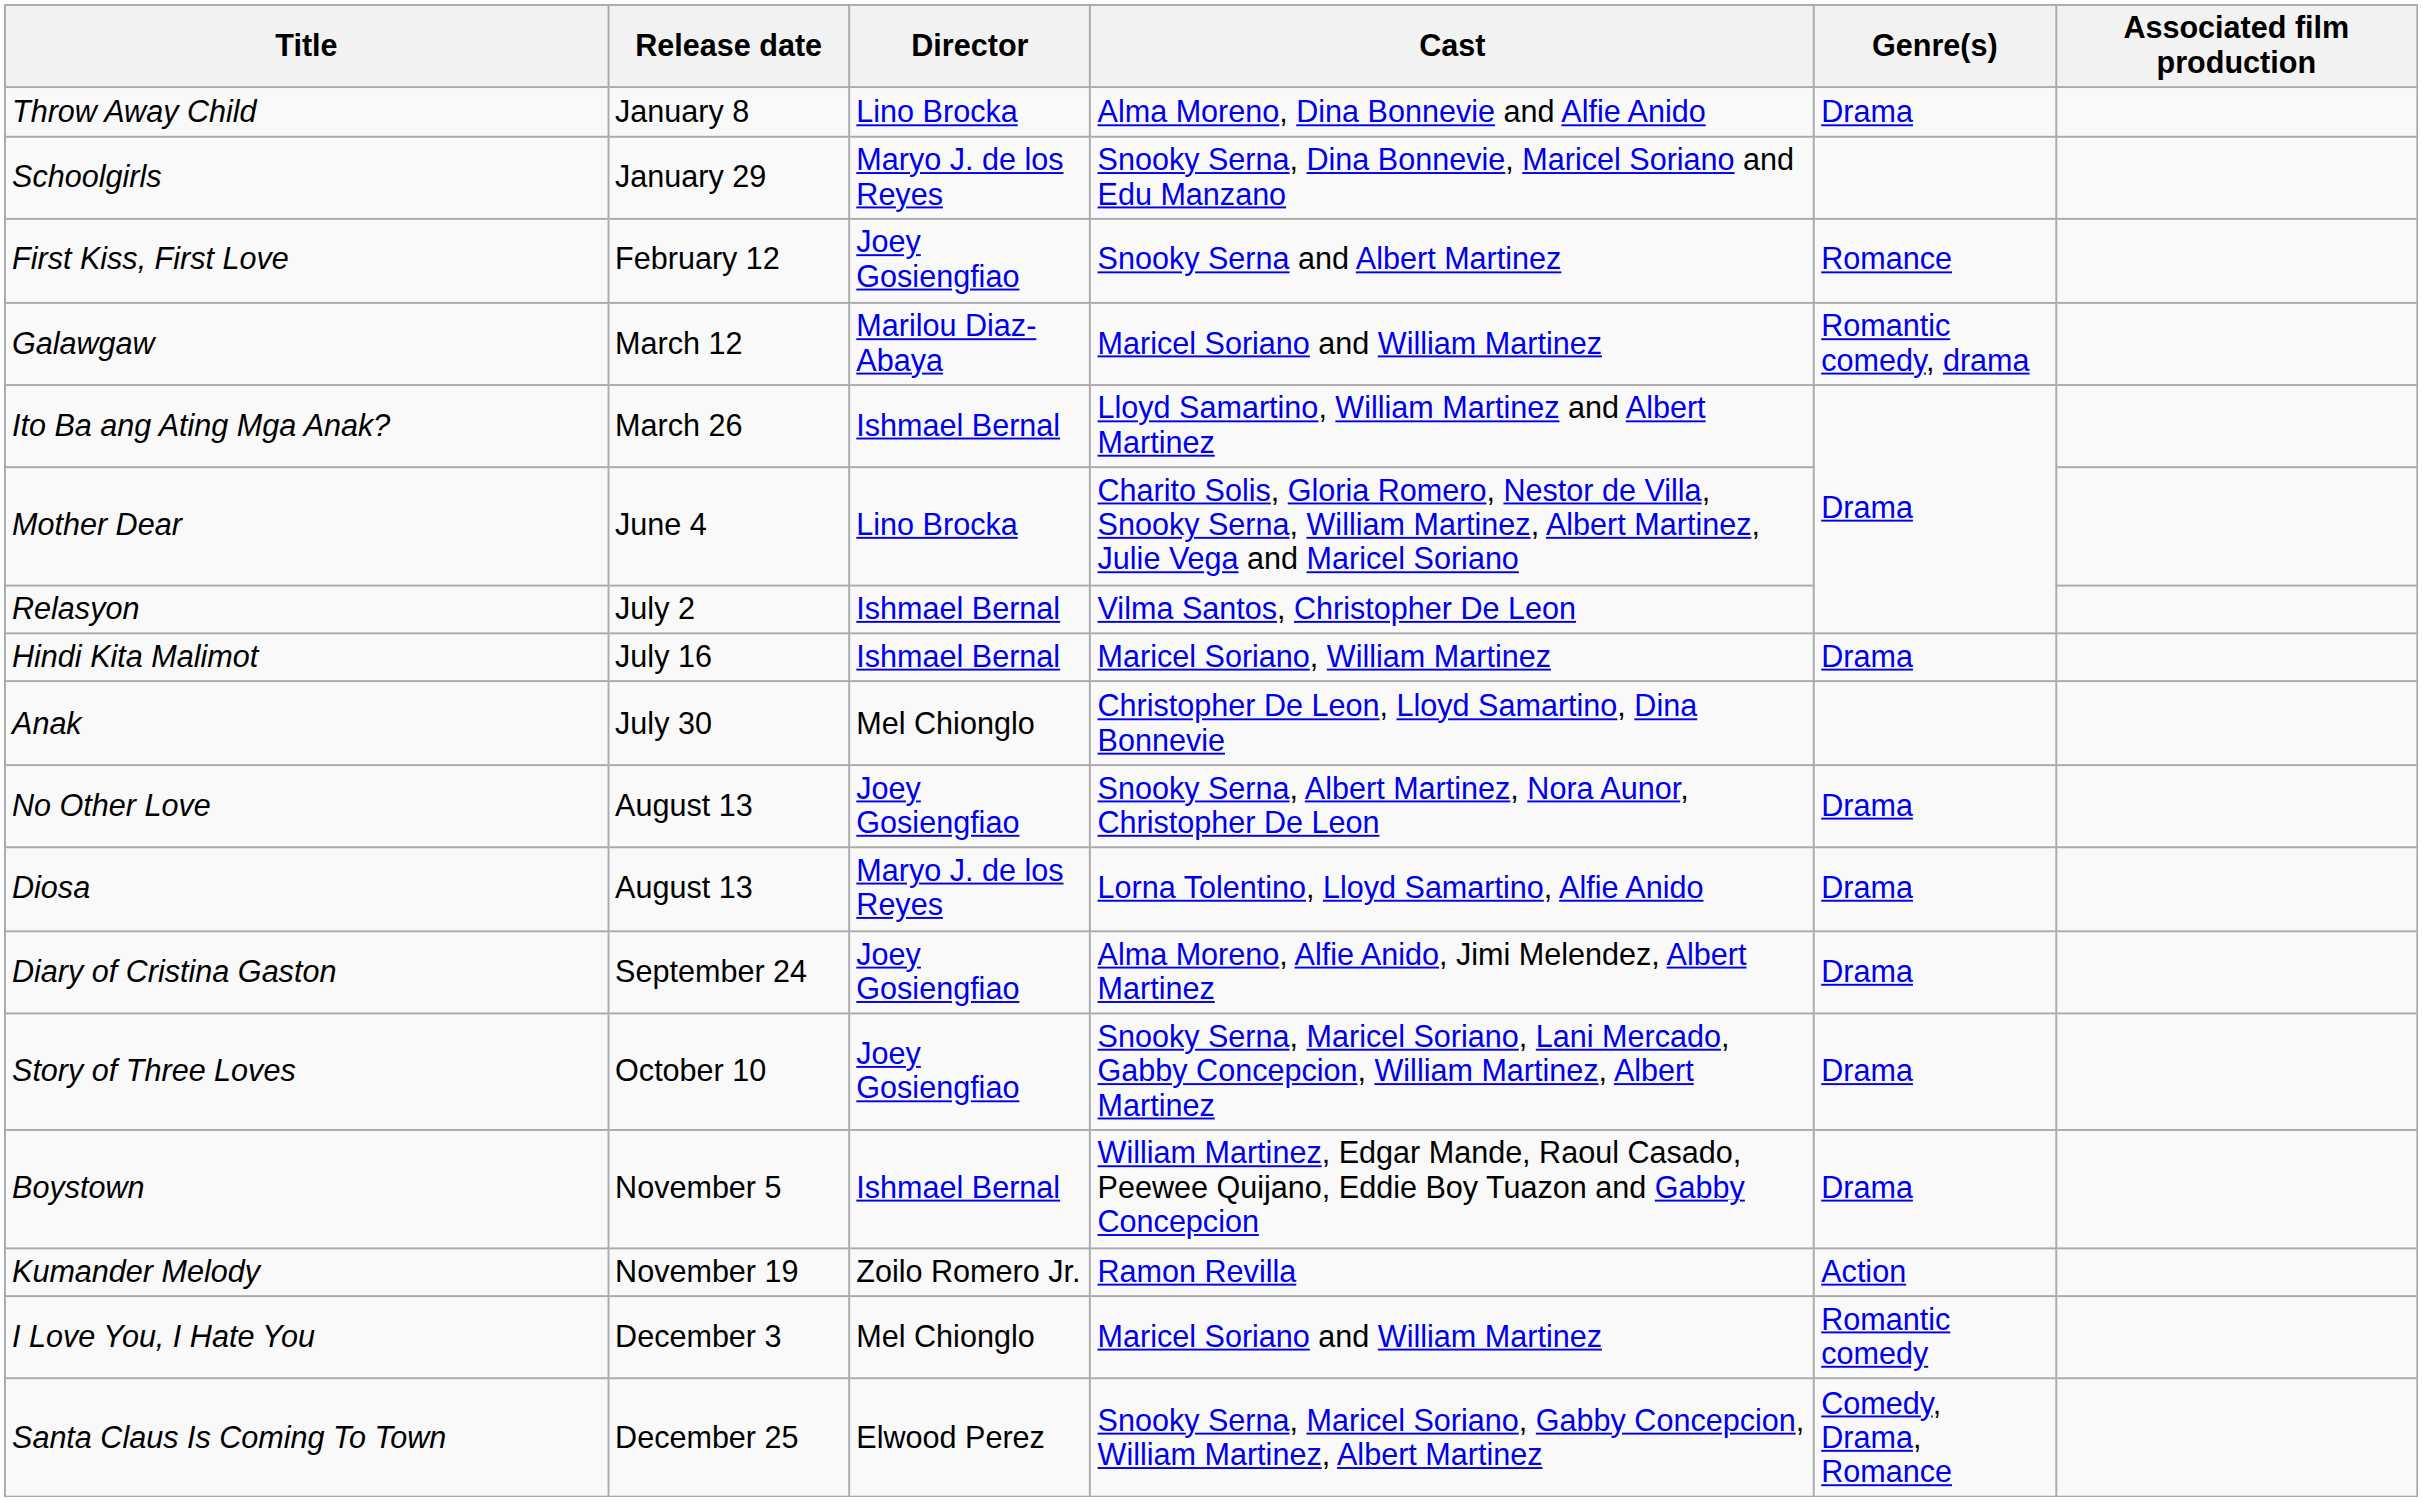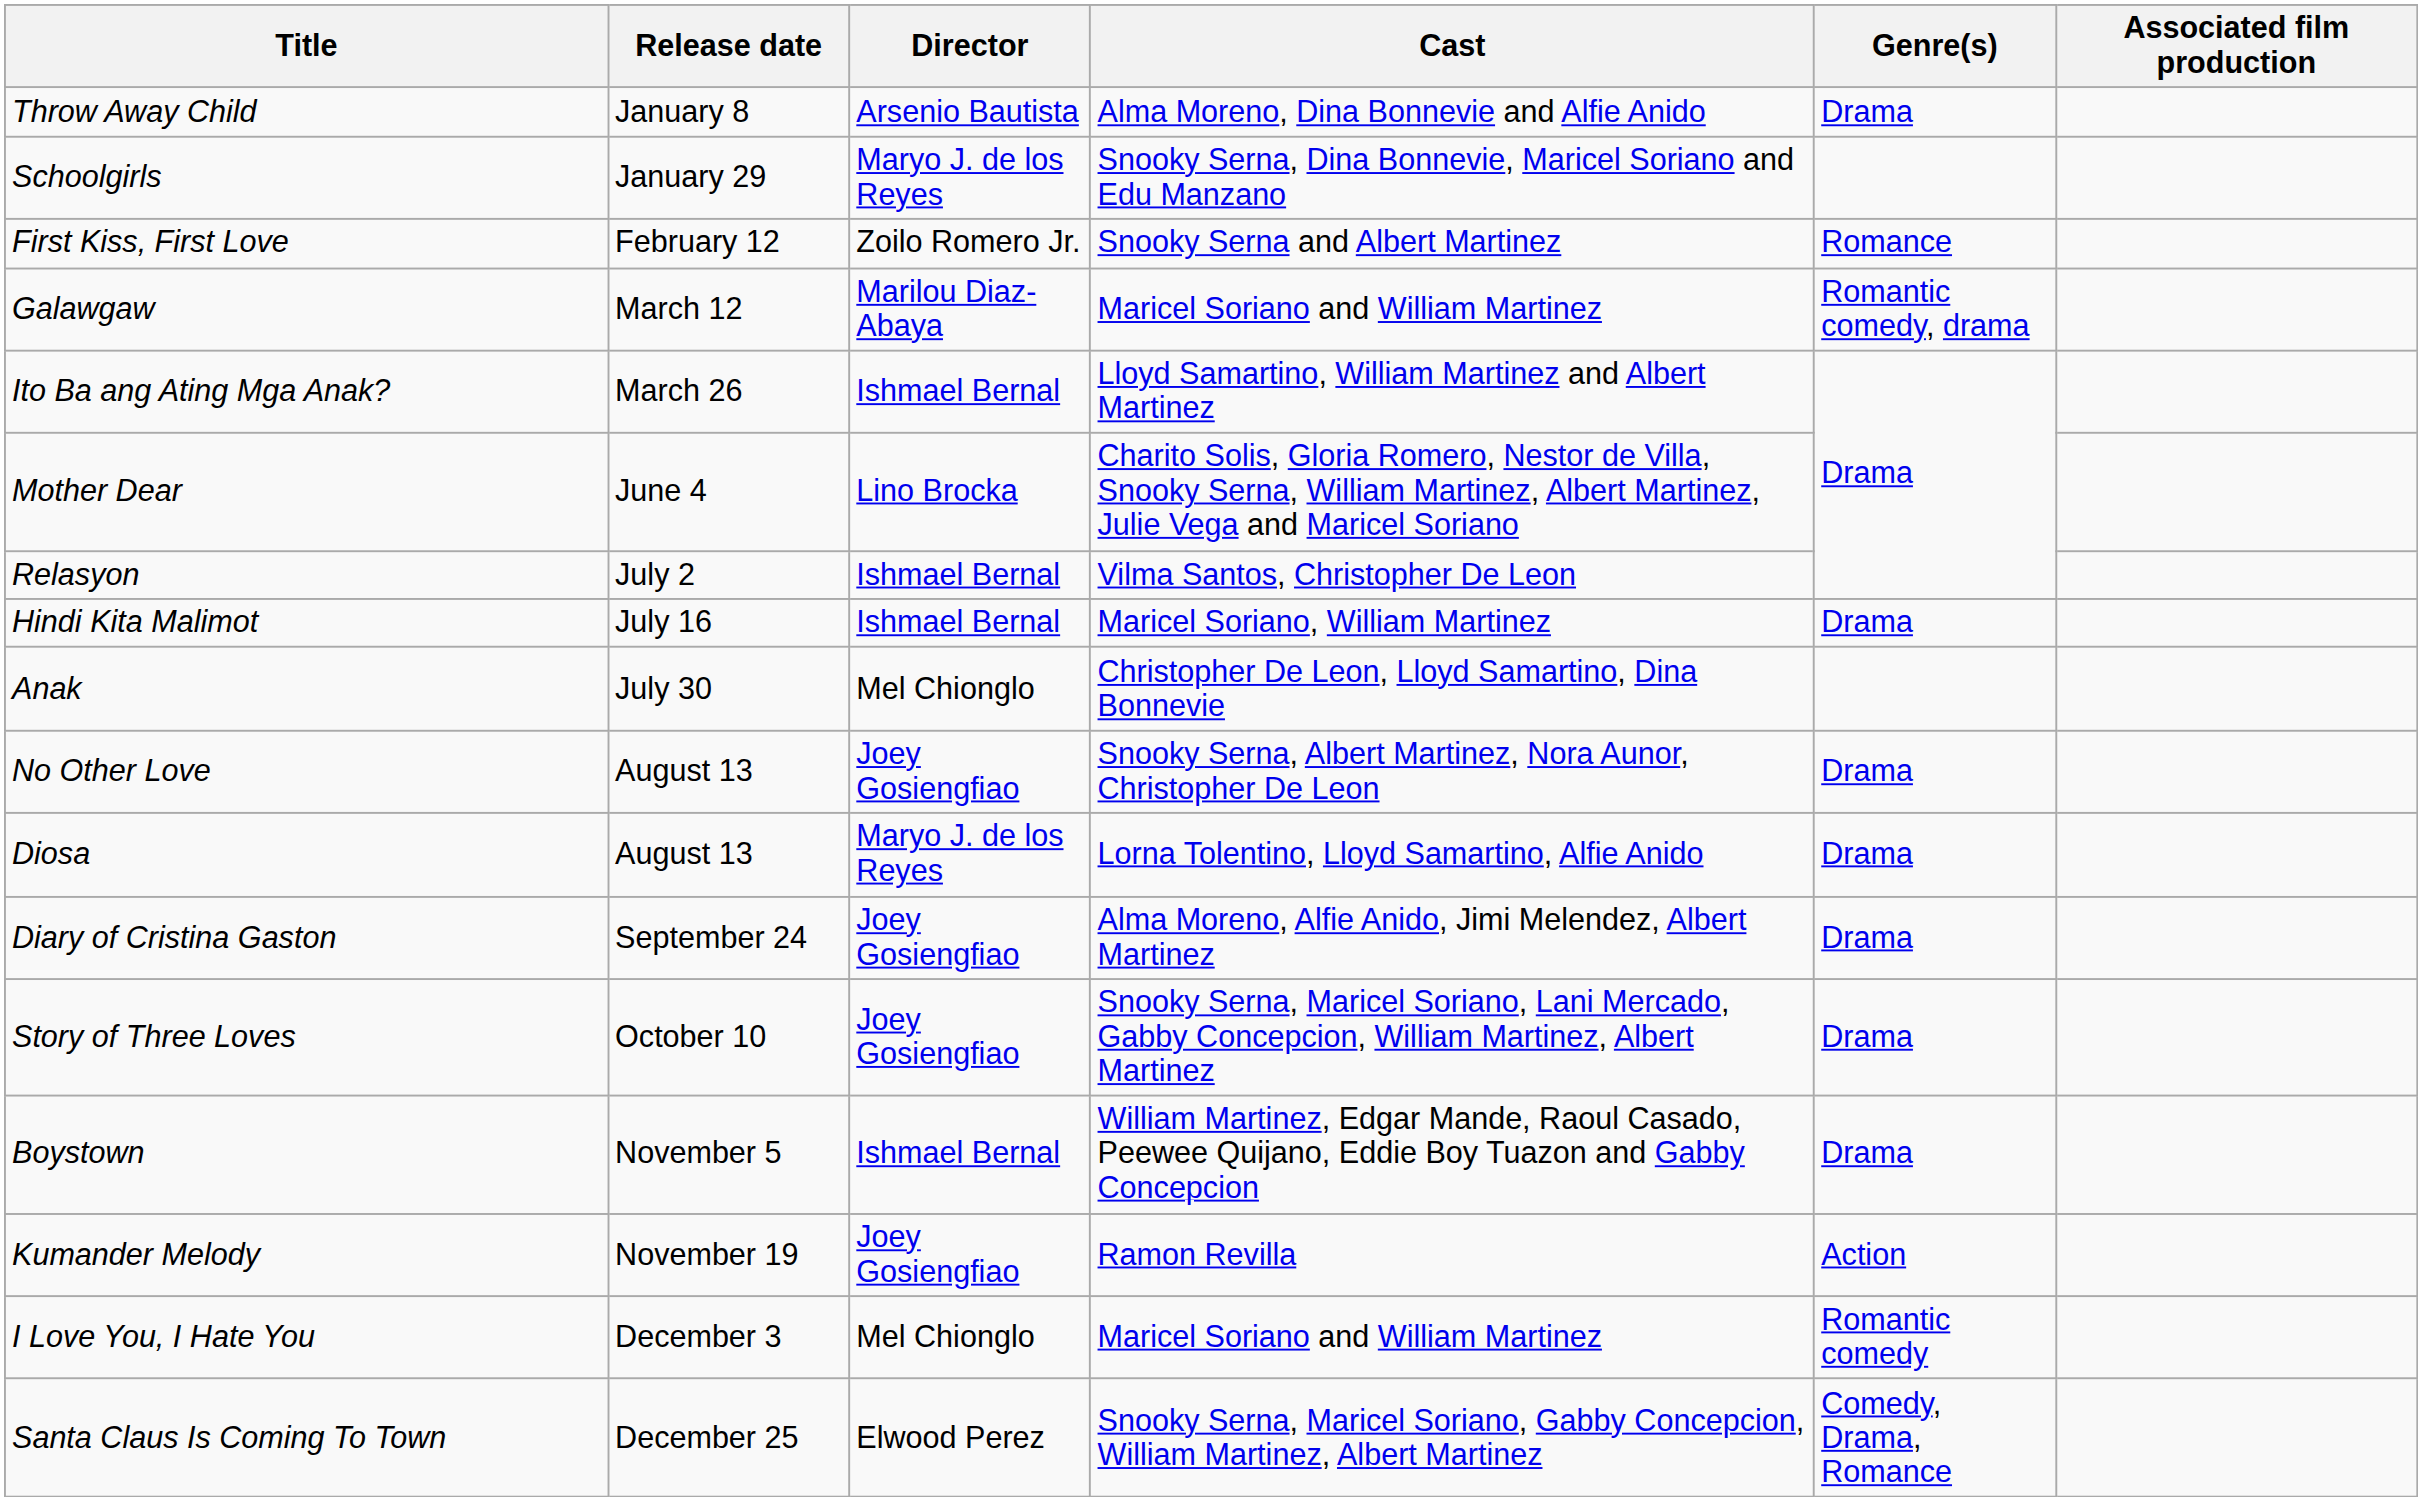 <table class="wikitable" style="width:100%;">
 <tr>
 <th style="width:25%;">Title</th>
 <th style="width:10%;">Release date</th>
 <th style="width:10%;">Director</th>
 <th style="width:30%;">Cast</th>
 <th style="width:10%;">Genre(s)</th>
 <th style="width:15%;">Associated film production</th>
 </tr>
 <tr>
 <td><em>Throw Away Child</em></td>
 <td>January 8</td>
-<td><a href='#'>Lino Brocka</a></td>
+<td><a href='#'>Arsenio Bautista</a></td>
 <td><a href='#'>Alma Moreno</a>, <a href='#'>Dina Bonnevie</a> and <a href='#'>Alfie Anido</a></td>
 <td><a href='#'>Drama</a></td>
 <td></td>
 </tr>
 <tr>
 <td><em>Schoolgirls</em></td>
 <td>January 29</td>
 <td><a href='#'>Maryo J. de los Reyes</a></td>
 <td><a href='#'>Snooky Serna</a>, <a href='#'>Dina Bonnevie</a>, <a href='#'>Maricel Soriano</a> and <a href='#'>Edu Manzano</a></td>
 <td></td>
 <td></td>
 </tr>
 <tr>
 <td><em>First Kiss, First Love</em></td>
 <td>February 12</td>
-<td><a href='#'>Joey Gosiengfiao</a></td>
+<td>Zoilo Romero Jr.</td>
 <td><a href='#'>Snooky Serna</a> and <a href='#'>Albert Martinez</a></td>
 <td><a href='#'>Romance</a></td>
 <td></td>
 </tr>
 <tr>
 <td><em>Galawgaw</em></td>
 <td>March 12</td>
 <td><a href='#'>Marilou Diaz-Abaya</a></td>
 <td><a href='#'>Maricel Soriano</a> and <a href='#'>William Martinez</a></td>
 <td><a href='#'>Romantic comedy</a>, <a href='#'>drama</a></td>
 <td></td>
 </tr>
 <tr>
 <td><em>Ito Ba ang Ating Mga Anak?</em></td>
 <td>March 26</td>
 <td><a href='#'>Ishmael Bernal</a></td>
 <td><a href='#'>Lloyd Samartino</a>, <a href='#'>William Martinez</a> and <a href='#'>Albert Martinez</a></td>
 <td rowspan="3"><a href='#'>Drama</a></td>
 <td></td>
 </tr>
 <tr>
 <td><em>Mother Dear</em></td>
 <td>June 4</td>
 <td><a href='#'>Lino Brocka</a></td>
 <td><a href='#'>Charito Solis</a>, <a href='#'>Gloria Romero</a>, <a href='#'>Nestor de Villa</a>, <a href='#'>Snooky Serna</a>, <a href='#'>William Martinez</a>, <a href='#'>Albert Martinez</a>, <a href='#'>Julie Vega</a> and <a href='#'>Maricel Soriano</a></td>
 <td></td>
 </tr>
 <tr>
 <td><em>Relasyon</em></td>
 <td>July 2</td>
 <td><a href='#'>Ishmael Bernal</a></td>
 <td><a href='#'>Vilma Santos</a>, <a href='#'>Christopher De Leon</a></td>
 <td></td>
 </tr>
 <tr>
 <td><em>Hindi Kita Malimot</em></td>
 <td>July 16</td>
 <td><a href='#'>Ishmael Bernal</a></td>
 <td><a href='#'>Maricel Soriano</a>, <a href='#'>William Martinez</a></td>
 <td><a href='#'>Drama</a></td>
 <td></td>
 </tr>
 <tr>
 <td><em>Anak</em></td>
 <td>July 30</td>
 <td>Mel Chionglo</td>
 <td><a href='#'>Christopher De Leon</a>, <a href='#'>Lloyd Samartino</a>, <a href='#'>Dina Bonnevie</a></td>
 <td></td>
 <td></td>
 </tr>
 <tr>
 <td><em>No Other Love</em></td>
 <td>August 13</td>
 <td><a href='#'>Joey Gosiengfiao</a></td>
 <td><a href='#'>Snooky Serna</a>, <a href='#'>Albert Martinez</a>, <a href='#'>Nora Aunor</a>, <a href='#'>Christopher De Leon</a></td>
 <td><a href='#'>Drama</a></td>
 <td></td>
 </tr>
 <tr>
 <td><em>Diosa</em></td>
 <td>August 13</td>
 <td><a href='#'>Maryo J. de los Reyes</a></td>
 <td><a href='#'>Lorna Tolentino</a>, <a href='#'>Lloyd Samartino</a>, <a href='#'>Alfie Anido</a></td>
 <td><a href='#'>Drama</a></td>
 <td></td>
 </tr>
 <tr>
 <td><em>Diary of Cristina Gaston</em></td>
 <td>September 24</td>
 <td><a href='#'>Joey Gosiengfiao</a></td>
 <td><a href='#'>Alma Moreno</a>, <a href='#'>Alfie Anido</a>, Jimi Melendez, <a href='#'>Albert Martinez</a></td>
 <td><a href='#'>Drama</a></td>
 <td></td>
 </tr>
 <tr>
 <td><em>Story of Three Loves</em></td>
 <td>October 10</td>
 <td><a href='#'>Joey Gosiengfiao</a></td>
 <td><a href='#'>Snooky Serna</a>, <a href='#'>Maricel Soriano</a>, <a href='#'>Lani Mercado</a>, <a href='#'>Gabby Concepcion</a>, <a href='#'>William Martinez</a>, <a href='#'>Albert Martinez</a></td>
 <td><a href='#'>Drama</a></td>
 <td></td>
 </tr>
 <tr>
 <td><em>Boystown</em></td>
 <td>November 5</td>
 <td><a href='#'>Ishmael Bernal</a></td>
 <td><a href='#'>William Martinez</a>, Edgar Mande, Raoul Casado, Peewee Quijano, Eddie Boy Tuazon and <a href='#'>Gabby Concepcion</a></td>
 <td><a href='#'>Drama</a></td>
 <td></td>
 </tr>
 <tr>
 <td><em>Kumander Melody</em></td>
 <td>November 19</td>
-<td>Zoilo Romero Jr.</td>
+<td><a href='#'>Joey Gosiengfiao</a></td>
 <td><a href='#'>Ramon Revilla</a></td>
 <td><a href='#'>Action</a></td>
 <td></td>
 </tr>
 <tr>
 <td><em>I Love You, I Hate You</em></td>
 <td>December 3</td>
 <td>Mel Chionglo</td>
 <td><a href='#'>Maricel Soriano</a> and <a href='#'>William Martinez</a></td>
 <td><a href='#'>Romantic comedy</a></td>
 <td></td>
 </tr>
 <tr>
 <td><em>Santa Claus Is Coming To Town</em></td>
 <td>December 25</td>
 <td>Elwood Perez</td>
 <td><a href='#'>Snooky Serna</a>, <a href='#'>Maricel Soriano</a>, <a href='#'>Gabby Concepcion</a>, <a href='#'>William Martinez</a>, <a href='#'>Albert Martinez</a></td>
 <td><a href='#'>Comedy</a>, <a href='#'>Drama</a>, <a href='#'>Romance</a></td>
 <td></td>
 </tr>
 </table>
